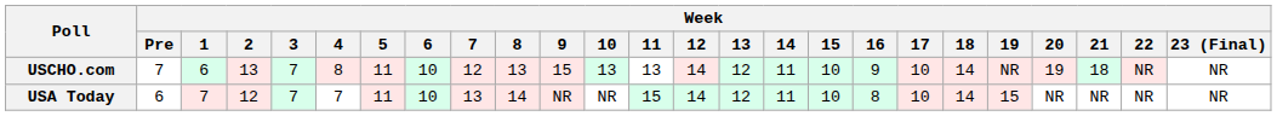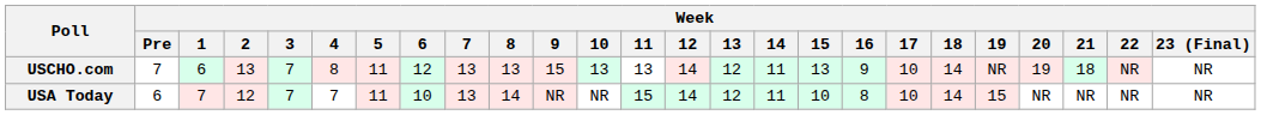 <table class="wikitable" style="white-space:nowrap;">
 <tr>
 <th scope="col" width="100" rowspan="2">Poll</th>
 <th colspan="25">Week</th>
 </tr>
 <tr>
 <th scope="col" width="30">Pre</th>
 <th scope="col" width="30">1</th>
 <th scope="col" width="30">2</th>
 <th scope="col" width="30">3</th>
 <th scope="col" width="30">4</th>
 <th scope="col" width="30">5</th>
 <th scope="col" width="30">6</th>
 <th scope="col" width="30">7</th>
 <th scope="col" width="30">8</th>
 <th scope="col" width="30">9</th>
 <th scope="col" width="30">10</th>
 <th scope="col" width="30">11</th>
 <th scope="col" width="30">12</th>
 <th scope="col" width="30">13</th>
 <th scope="col" width="30">14</th>
 <th scope="col" width="30">15</th>
 <th scope="col" width="30">16</th>
 <th scope="col" width="30">17</th>
 <th scope="col" width="30">18</th>
 <th scope="col" width="30">19</th>
 <th scope="col" width="30">20</th>
 <th scope="col" width="30">21</th>
 <th scope="col" width="30">22</th>
 <th scope="col" width="30">23 (Final)</th>
 </tr>
 <tr style="text-align:center;">
 <th>USCHO.com</th>
 <td bgcolor=FFFFFF>7</td>
 <td bgcolor=D8FFEB>6</td>
 <td bgcolor=FFE6E6>13</td>
 <td bgcolor=D8FFEB>7</td>
 <td bgcolor=FFE6E6>8</td>
 <td bgcolor=FFE6E6>11</td>
-<td bgcolor=D8FFEB>10</td>
-<td bgcolor=FFE6E6>12</td>
+<td bgcolor=D8FFEB>12</td>
+<td bgcolor=FFE6E6>13</td>
 <td bgcolor=FFE6E6>13</td>
 <td bgcolor=FFE6E6>15</td>
 <td bgcolor=D8FFEB>13</td>
 <td bgcolor=FFFFFF>13</td>
 <td bgcolor=FFE6E6>14</td>
 <td bgcolor=D8FFEB>12</td>
 <td bgcolor=D8FFEB>11</td>
-<td bgcolor=D8FFEB>10</td>
+<td bgcolor=D8FFEB>13</td>
 <td bgcolor=D8FFEB>9</td>
 <td bgcolor=FFE6E6>10</td>
 <td bgcolor=FFE6E6>14</td>
 <td bgcolor=FFE6E6>NR</td>
 <td bgcolor=FFE6E6>19</td>
 <td bgcolor=D8FFEB>18</td>
 <td bgcolor=FFE6E6>NR</td>
 <td bgcolor=FFFFFF>NR</td>
 </tr>
 <tr style="text-align:center;">
 <th>USA Today</th>
 <td bgcolor=FFFFFF>6</td>
 <td bgcolor=FFE6E6>7</td>
 <td bgcolor=FFE6E6>12</td>
 <td bgcolor=D8FFEB>7</td>
 <td bgcolor=FFFFFF>7</td>
 <td bgcolor=FFE6E6>11</td>
 <td bgcolor=D8FFEB>10</td>
 <td bgcolor=FFE6E6>13</td>
 <td bgcolor=FFE6E6>14</td>
 <td bgcolor=FFE6E6>NR</td>
 <td bgcolor=FFFFFF>NR</td>
 <td bgcolor=D8FFEB>15</td>
 <td bgcolor=D8FFEB>14</td>
 <td bgcolor=D8FFEB>12</td>
 <td bgcolor=D8FFEB>11</td>
 <td bgcolor=D8FFEB>10</td>
 <td bgcolor=D8FFEB>8</td>
 <td bgcolor=FFE6E6>10</td>
 <td bgcolor=FFE6E6>14</td>
 <td bgcolor=FFE6E6>15</td>
 <td bgcolor=FFFFFF>NR</td>
 <td bgcolor=FFFFFF>NR</td>
 <td bgcolor=FFFFFF>NR</td>
 <td bgcolor=FFFFFF>NR</td>
 </tr>
 </table>
